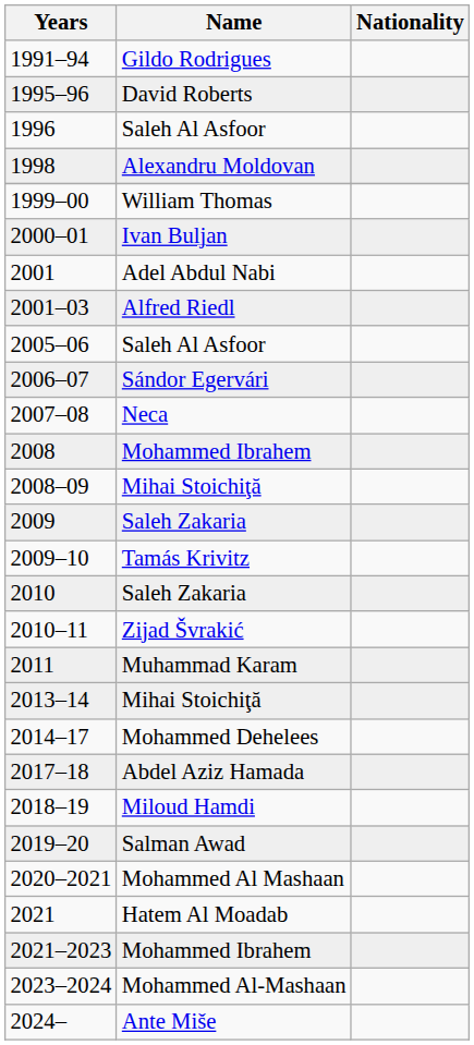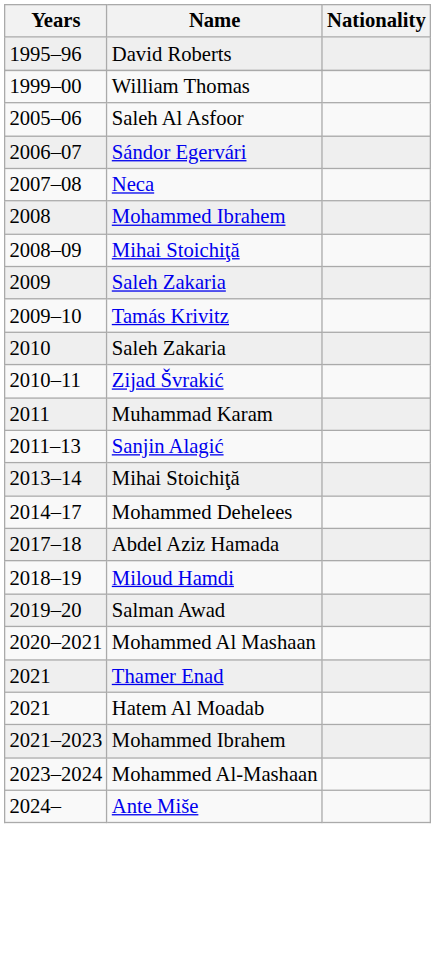 <table class="wikitable" border="5">
 <tr>
 <th>Years</th>
 <th>Name</th>
 <th>Nationality</th>
 </tr>
-<tr>
-<td>1991–94</td>
-<td><a href='#'>Gildo Rodrigues</a></td>
-<td></td>
-</tr>
 <tr bgcolor="#EFEFEF">
 <td>1995–96</td>
 <td>David Roberts</td>
-<td></td>
-</tr>
-<tr>
-<td>1996</td>
-<td>Saleh Al Asfoor</td>
-<td></td>
-</tr>
-<tr bgcolor="#EFEFEF">
-<td>1998</td>
-<td><a href='#'>Alexandru Moldovan</a></td>
 <td></td>
 </tr>
 <tr bgcolor="#EFEFEF">
 </tr>
 <tr>
 <td>1999–00</td>
 <td>William Thomas</td>
-<td></td>
-</tr>
-<tr bgcolor="#EFEFEF">
-<td>2000–01</td>
-<td><a href='#'>Ivan Buljan</a></td>
-<td></td>
-</tr>
-<tr>
-<td>2001</td>
-<td>Adel Abdul Nabi</td>
-<td></td>
-</tr>
-<tr bgcolor="#EFEFEF">
-<td>2001–03</td>
-<td><a href='#'>Alfred Riedl</a></td>
 <td></td>
 </tr>
 <tr>
 <td>2005–06</td>
 <td>Saleh Al Asfoor</td>
 <td></td>
 </tr>
 <tr bgcolor="#EFEFEF">
 <td>2006–07</td>
 <td><a href='#'>Sándor Egervári</a></td>
 <td></td>
 </tr>
 <tr>
 <td>2007–08</td>
 <td><a href='#'>Neca</a></td>
 <td></td>
 </tr>
 <tr bgcolor="#EFEFEF">
 <td>2008</td>
 <td><a href='#'>Mohammed Ibrahem</a></td>
 <td></td>
 </tr>
 <tr>
 <td>2008–09</td>
 <td><a href='#'>Mihai Stoichiţă</a></td>
 <td></td>
 </tr>
 <tr bgcolor="#EFEFEF">
 <td>2009</td>
 <td><a href='#'>Saleh Zakaria</a></td>
 <td></td>
 </tr>
 <tr>
 <td>2009–10</td>
 <td><a href='#'>Tamás Krivitz</a></td>
 <td></td>
 </tr>
 <tr bgcolor="#EFEFEF">
 <td>2010</td>
 <td>Saleh Zakaria</td>
 <td></td>
 </tr>
 <tr>
 <td>2010–11</td>
 <td><a href='#'>Zijad Švrakić</a></td>
 <td></td>
 </tr>
 <tr bgcolor="#EFEFEF">
 <td>2011</td>
 <td>Muhammad Karam</td>
 <td></td>
 </tr>
+<tr>
+<td>2011–13</td>
+<td><a href='#'>Sanjin Alagić</a></td>
+<td></td>
+</tr>
 <tr bgcolor="#EFEFEF">
 <td>2013–14</td>
 <td>Mihai Stoichiţă</td>
 <td></td>
 </tr>
 <tr>
 <td>2014–17</td>
 <td>Mohammed Dehelees</td>
 <td></td>
 </tr>
 <tr bgcolor="#EFEFEF">
 <td>2017–18</td>
 <td>Abdel Aziz Hamada</td>
 <td></td>
 </tr>
 <tr>
 <td>2018–19</td>
 <td><a href='#'>Miloud Hamdi</a></td>
 <td></td>
 </tr>
 <tr bgcolor="#EFEFEF">
 <td>2019–20</td>
 <td>Salman Awad</td>
 <td></td>
 </tr>
 <tr>
 <td>2020–2021</td>
 <td>Mohammed Al Mashaan</td>
 <td></td>
 </tr>
+<tr bgcolor="#EFEFEF">
+<td>2021</td>
+<td><a href='#'>Thamer Enad</a></td>
+<td></td>
+</tr>
 <tr>
 <td>2021</td>
 <td>Hatem Al Moadab</td>
 <td></td>
 </tr>
 <tr bgcolor="#EFEFEF">
 <td>2021–2023</td>
 <td>Mohammed Ibrahem</td>
 <td></td>
 </tr>
 <tr>
 <td>2023–2024</td>
 <td>Mohammed Al-Mashaan</td>
 <td></td>
 </tr>
 <tr -bgcolor="#EFEFEF">
 <td>2024–</td>
 <td><a href='#'>Ante Miše</a></td>
 <td></td>
 </tr>
 </table>
